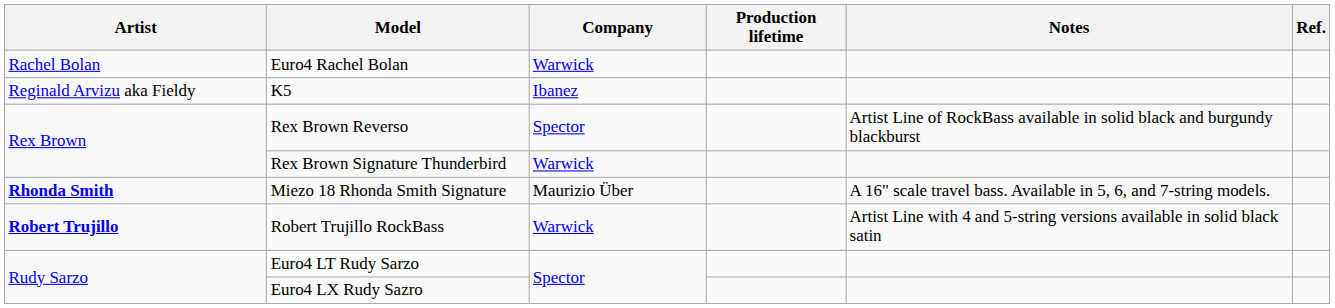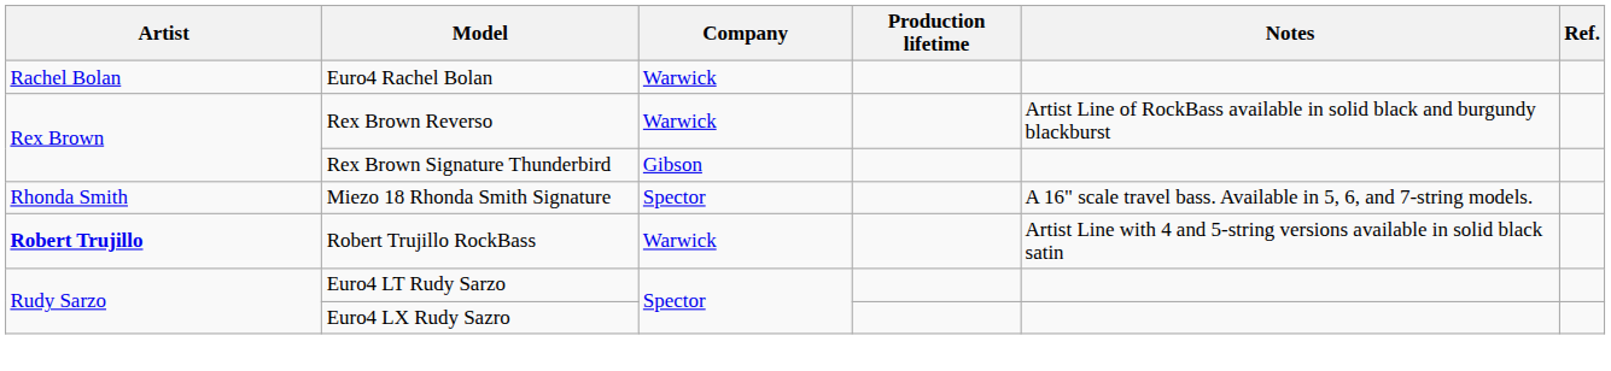 <table class="wikitable sortable plainrowheaders" style="width:99%;">
 <tr>
 <th scope="col" style="width:15em;">Artist</th>
 <th scope="col" style="width:15em;">Model</th>
 <th scope="col" style="width:10em;">Company</th>
 <th scope="col">Production lifetime</th>
 <th scope="col" class="unsortable">Notes</th>
 <th scope="col">Ref.</th>
 </tr>
 <tr>
 <td><a href='#'>Rachel Bolan</a></td>
 <td>Euro4 Rachel Bolan</td>
 <td><a href='#'>Warwick</a></td>
 <td></td>
 <td></td>
 <td></td>
 </tr>
 <tr>
-<td><a href='#'>Reginald Arvizu</a> aka Fieldy</td>
-<td>K5</td>
-<td><a href='#'>Ibanez</a></td>
-<td></td>
-<td></td>
-<td></td>
-</tr>
-<tr>
 <td rowspan=2><a href='#'>Rex Brown</a></td>
 <td>Rex Brown Reverso</td>
-<td><a href='#'>Spector</a></td>
+<td><a href='#'>Warwick</a></td>
 <td></td>
 <td>Artist Line of RockBass available in solid black and burgundy blackburst</td>
 <td></td>
 </tr>
 <tr>
 <td>Rex Brown Signature Thunderbird</td>
-<td><a href='#'>Warwick</a></td>
+<td><a href='#'>Gibson</a></td>
 <td></td>
 <td></td>
 <td></td>
 </tr>
 <tr>
-<td><strong><a href='#'>Rhonda Smith</a></strong></td>
+<td><a href='#'>Rhonda Smith</a></td>
 <td>Miezo 18 Rhonda Smith Signature</td>
-<td>Maurizio Über</td>
+<td><a href='#'>Spector</a></td>
 <td></td>
 <td>A 16" scale travel bass.  Available in 5, 6, and 7-string models.</td>
 <td></td>
 </tr>
 <tr>
 <td><strong><a href='#'>Robert Trujillo</a></strong></td>
 <td>Robert Trujillo RockBass</td>
 <td><a href='#'>Warwick</a></td>
 <td></td>
 <td>Artist Line with 4 and 5-string versions available in solid black satin</td>
 <td></td>
 </tr>
 <tr>
 <td rowspan=2><a href='#'>Rudy Sarzo</a></td>
 <td>Euro4 LT Rudy Sarzo</td>
 <td rowspan=2><a href='#'>Spector</a></td>
 <td></td>
 <td></td>
 <td></td>
 </tr>
 <tr>
 <td>Euro4 LX Rudy Sazro</td>
 <td></td>
 <td></td>
 </tr>
 </table>
